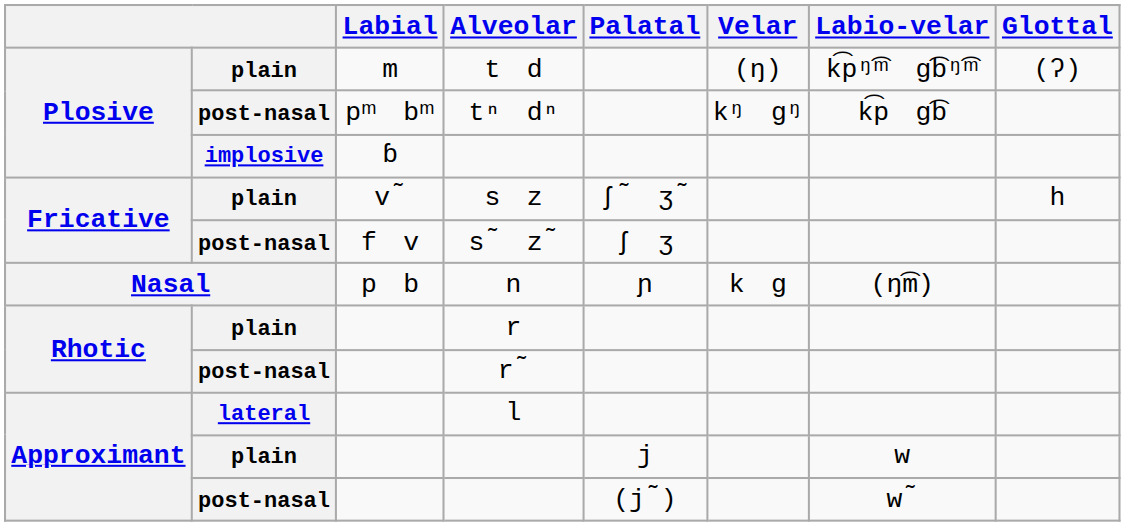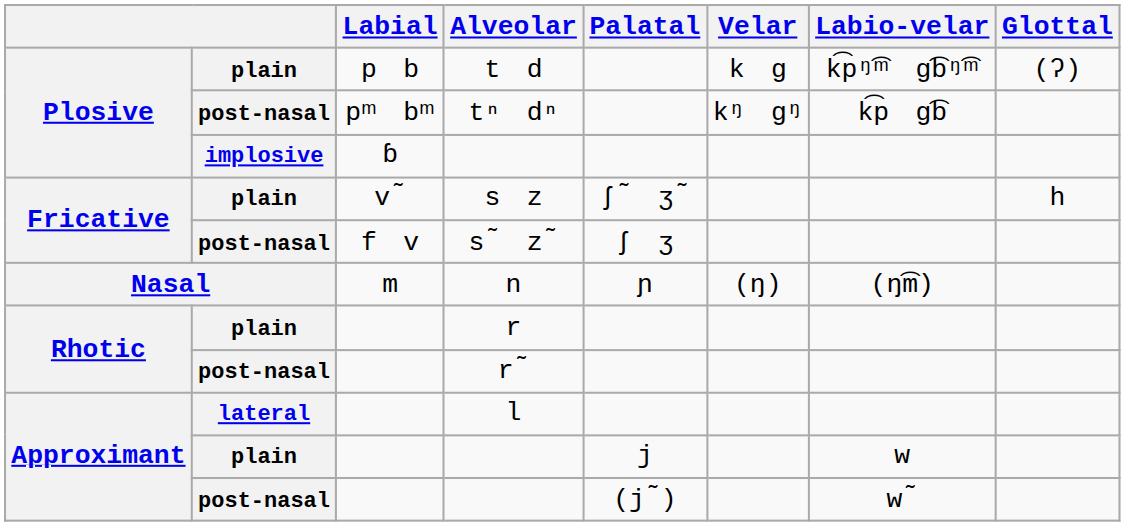 <table class="wikitable">
 <tr>
 <th colspan="2"></th>
 <th><a href='#'>Labial</a></th>
 <th><a href='#'>Alveolar</a></th>
 <th><a href='#'>Palatal</a></th>
 <th><a href='#'>Velar</a></th>
 <th><a href='#'>Labio-velar</a></th>
 <th><a href='#'>Glottal</a></th>
 </tr>
 <tr align="center">
 <th rowspan="3"><a href='#'>Plosive</a></th>
 <th><small>plain</small></th>
-<td>m</td>
+<td>p b</td>
 <td>t d</td>
 <td></td>
-<td>(ŋ)</td>
+<td>k ɡ</td>
 <td>k͡pᵑ͡ᵐ ɡ͡bᵑ͡ᵐ</td>
 <td>(ʔ)</td>
 </tr>
 <tr align="center">
 <th><small>post-nasal</small></th>
 <td>pᵐ bᵐ</td>
 <td>tⁿ dⁿ</td>
 <td></td>
 <td>kᵑ ɡᵑ</td>
 <td>k͡p ɡ͡b</td>
 <td></td>
 </tr>
 <tr align="center">
 <th><a href='#'><small>implosive</small></a></th>
 <td>ɓ</td>
 <td></td>
 <td></td>
 <td></td>
 <td></td>
 <td></td>
 </tr>
 <tr align="center">
 <th rowspan="2"><a href='#'>Fricative</a></th>
 <th><small>plain</small></th>
 <td>v ̃</td>
 <td>s z</td>
 <td>ʃ ̃ ʒ ̃</td>
 <td></td>
 <td></td>
 <td>h</td>
 </tr>
 <tr align="center">
 <th><small>post-nasal</small></th>
 <td>f v</td>
 <td>s ̃ z ̃</td>
 <td>ʃ ʒ</td>
 <td></td>
 <td></td>
 <td></td>
 </tr>
 <tr align="center">
 <th colspan="2"><a href='#'>Nasal</a></th>
-<td>p b</td>
+<td>m</td>
 <td>n</td>
 <td>ɲ</td>
-<td>k ɡ</td>
+<td>(ŋ)</td>
 <td>(ŋ͡m)</td>
 <td></td>
 </tr>
 <tr align="center">
 <th rowspan="2"><a href='#'>Rhotic</a></th>
 <th><small>plain</small></th>
 <td></td>
 <td>r</td>
 <td></td>
 <td></td>
 <td></td>
 <td></td>
 </tr>
 <tr align="center">
 <th><small>post-nasal</small></th>
 <td></td>
 <td>r ̃</td>
 <td></td>
 <td></td>
 <td></td>
 <td></td>
 </tr>
 <tr align="center">
 <th rowspan="3"><a href='#'>Approximant</a></th>
 <th><small><a href='#'>lateral</a></small></th>
 <td></td>
 <td>l</td>
 <td></td>
 <td></td>
 <td></td>
 <td></td>
 </tr>
 <tr align="center">
 <th><small>plain</small></th>
 <td></td>
 <td></td>
 <td>j</td>
 <td></td>
 <td>w</td>
 <td></td>
 </tr>
 <tr align="center">
 <th><small>post-nasal</small></th>
 <td></td>
 <td></td>
 <td>(j ̃)</td>
 <td></td>
 <td>w ̃</td>
 <td></td>
 </tr>
 </table>
